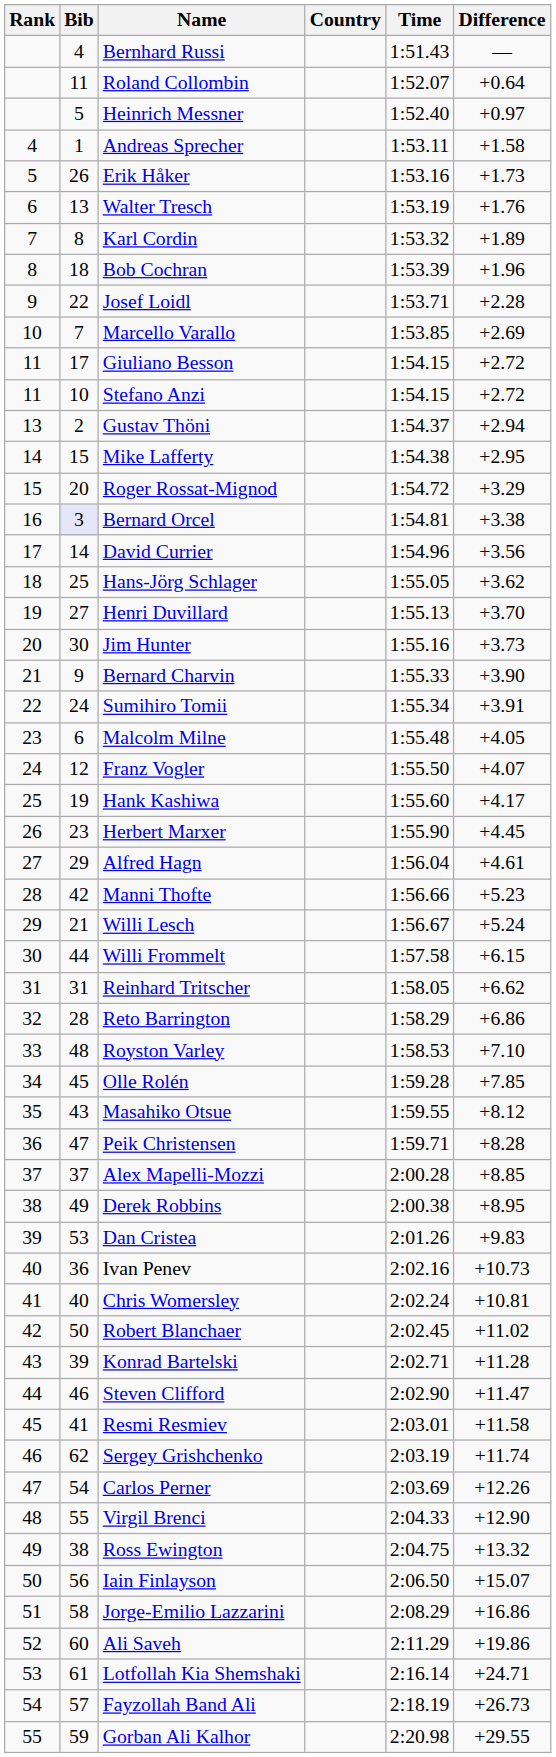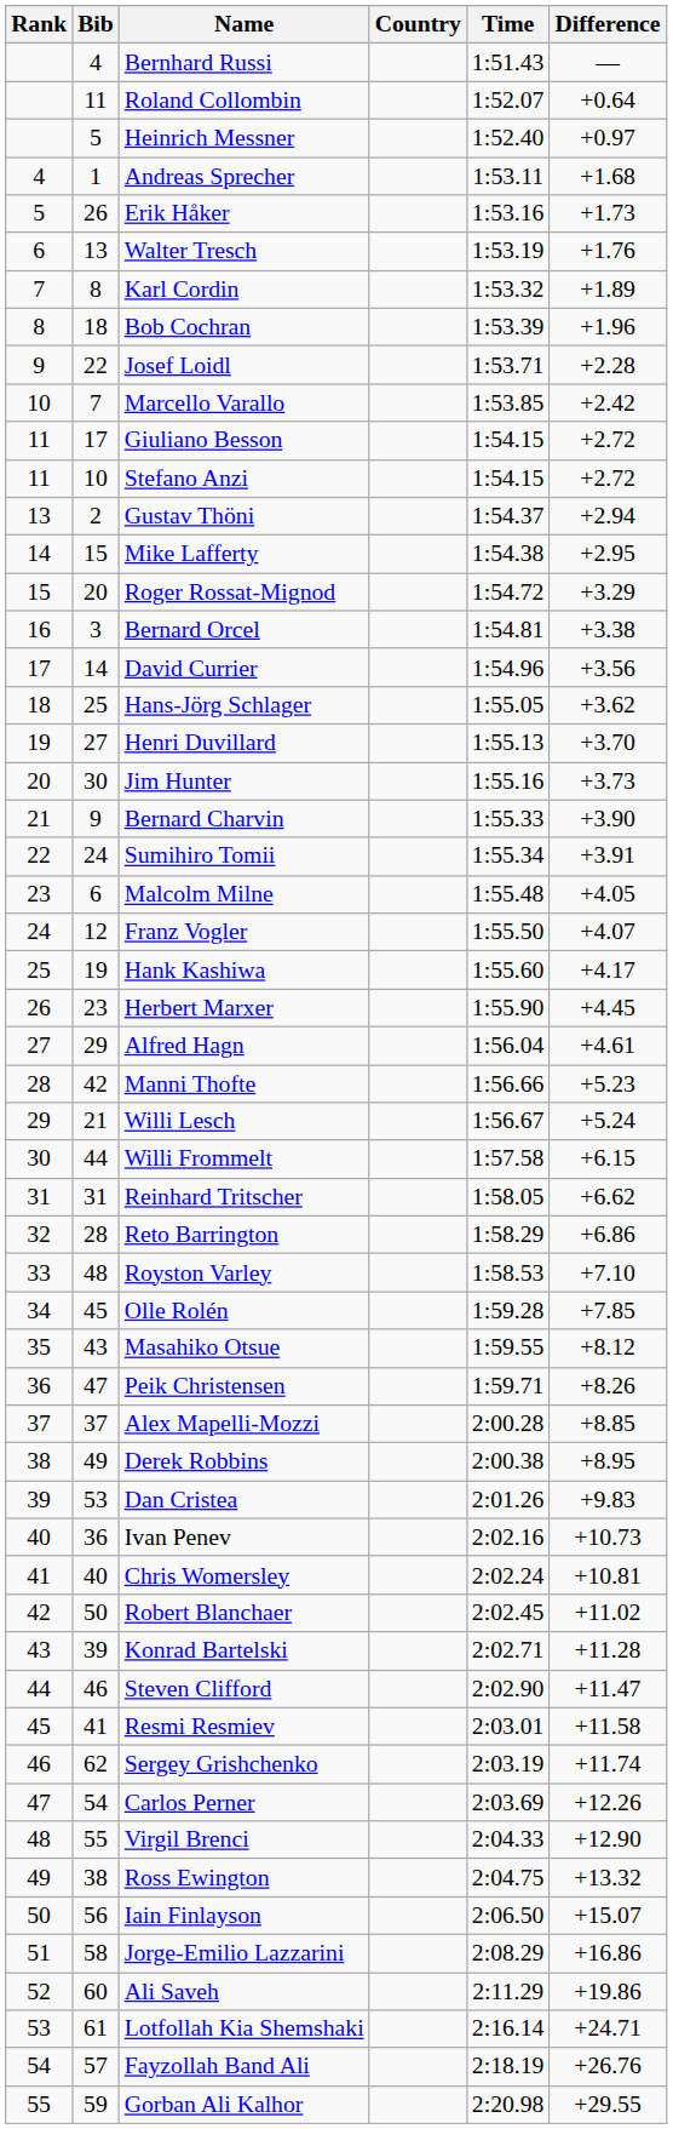 <table class="wikitable sortable" style="text-align:center">
 <tr>
 <th>Rank</th>
 <th>Bib</th>
 <th>Name</th>
 <th>Country</th>
 <th>Time</th>
 <th>Difference</th>
 </tr>
 <tr>
 <td></td>
 <td>4</td>
 <td align=left><a href='#'>Bernhard Russi</a></td>
 <td align=left></td>
 <td>1:51.43</td>
 <td>—</td>
 </tr>
 <tr>
 <td></td>
 <td>11</td>
 <td align=left><a href='#'>Roland Collombin</a></td>
 <td align=left></td>
 <td>1:52.07</td>
 <td>+0.64</td>
 </tr>
 <tr>
 <td></td>
 <td>5</td>
 <td align=left><a href='#'>Heinrich Messner</a></td>
 <td align=left></td>
 <td>1:52.40</td>
 <td>+0.97</td>
 </tr>
 <tr>
 <td>4</td>
 <td>1</td>
 <td align=left><a href='#'>Andreas Sprecher</a></td>
 <td align=left></td>
 <td>1:53.11</td>
-<td>+1.58</td>
+<td>+1.68</td>
 </tr>
 <tr>
 <td>5</td>
 <td>26</td>
 <td align=left><a href='#'>Erik Håker</a></td>
 <td align=left></td>
 <td>1:53.16</td>
 <td>+1.73</td>
 </tr>
 <tr>
 <td>6</td>
 <td>13</td>
 <td align=left><a href='#'>Walter Tresch</a></td>
 <td align=left></td>
 <td>1:53.19</td>
 <td>+1.76</td>
 </tr>
 <tr>
 <td>7</td>
 <td>8</td>
 <td align=left><a href='#'>Karl Cordin</a></td>
 <td align=left></td>
 <td>1:53.32</td>
 <td>+1.89</td>
 </tr>
 <tr>
 <td>8</td>
 <td>18</td>
 <td align=left><a href='#'>Bob Cochran</a></td>
 <td align=left></td>
 <td>1:53.39</td>
 <td>+1.96</td>
 </tr>
 <tr>
 <td>9</td>
 <td>22</td>
 <td align=left><a href='#'>Josef Loidl</a></td>
 <td align=left></td>
 <td>1:53.71</td>
 <td>+2.28</td>
 </tr>
 <tr>
 <td>10</td>
 <td>7</td>
 <td align=left><a href='#'>Marcello Varallo</a></td>
 <td align=left></td>
 <td>1:53.85</td>
-<td>+2.69</td>
+<td>+2.42</td>
 </tr>
 <tr>
 <td>11</td>
 <td>17</td>
 <td align=left><a href='#'>Giuliano Besson</a></td>
 <td align=left></td>
 <td>1:54.15</td>
 <td>+2.72</td>
 </tr>
 <tr>
 <td>11</td>
 <td>10</td>
 <td align=left><a href='#'>Stefano Anzi</a></td>
 <td align=left></td>
 <td>1:54.15</td>
 <td>+2.72</td>
 </tr>
 <tr>
 <td>13</td>
 <td>2</td>
 <td align=left><a href='#'>Gustav Thöni</a></td>
 <td align=left></td>
 <td>1:54.37</td>
 <td>+2.94</td>
 </tr>
 <tr>
 <td>14</td>
 <td>15</td>
 <td align=left><a href='#'>Mike Lafferty</a></td>
 <td align=left></td>
 <td>1:54.38</td>
 <td>+2.95</td>
 </tr>
 <tr>
 <td>15</td>
 <td>20</td>
 <td align=left><a href='#'>Roger Rossat-Mignod</a></td>
 <td align=left></td>
 <td>1:54.72</td>
 <td>+3.29</td>
 </tr>
 <tr>
 <td>16</td>
-<td style="background: lavender;">3</td>
+<td>3</td>
 <td align=left><a href='#'>Bernard Orcel</a></td>
 <td align=left></td>
 <td>1:54.81</td>
 <td>+3.38</td>
 </tr>
 <tr>
 <td>17</td>
 <td>14</td>
 <td align=left><a href='#'>David Currier</a></td>
 <td align=left></td>
 <td>1:54.96</td>
 <td>+3.56</td>
 </tr>
 <tr>
 <td>18</td>
 <td>25</td>
 <td align=left><a href='#'>Hans-Jörg Schlager</a></td>
 <td align=left></td>
 <td>1:55.05</td>
 <td>+3.62</td>
 </tr>
 <tr>
 <td>19</td>
 <td>27</td>
 <td align=left><a href='#'>Henri Duvillard</a></td>
 <td align=left></td>
 <td>1:55.13</td>
 <td>+3.70</td>
 </tr>
 <tr>
 <td>20</td>
 <td>30</td>
 <td align=left><a href='#'>Jim Hunter</a></td>
 <td align=left></td>
 <td>1:55.16</td>
 <td>+3.73</td>
 </tr>
 <tr>
 <td>21</td>
 <td>9</td>
 <td align=left><a href='#'>Bernard Charvin</a></td>
 <td align=left></td>
 <td>1:55.33</td>
 <td>+3.90</td>
 </tr>
 <tr>
 <td>22</td>
 <td>24</td>
 <td align=left><a href='#'>Sumihiro Tomii</a></td>
 <td align=left></td>
 <td>1:55.34</td>
 <td>+3.91</td>
 </tr>
 <tr>
 <td>23</td>
 <td>6</td>
 <td align=left><a href='#'>Malcolm Milne</a></td>
 <td align=left></td>
 <td>1:55.48</td>
 <td>+4.05</td>
 </tr>
 <tr>
 <td>24</td>
 <td>12</td>
 <td align=left><a href='#'>Franz Vogler</a></td>
 <td align=left></td>
 <td>1:55.50</td>
 <td>+4.07</td>
 </tr>
 <tr>
 <td>25</td>
 <td>19</td>
 <td align=left><a href='#'>Hank Kashiwa</a></td>
 <td align=left></td>
 <td>1:55.60</td>
 <td>+4.17</td>
 </tr>
 <tr>
 <td>26</td>
 <td>23</td>
 <td align=left><a href='#'>Herbert Marxer</a></td>
 <td align=left></td>
 <td>1:55.90</td>
 <td>+4.45</td>
 </tr>
 <tr>
 <td>27</td>
 <td>29</td>
 <td align=left><a href='#'>Alfred Hagn</a></td>
 <td align=left></td>
 <td>1:56.04</td>
 <td>+4.61</td>
 </tr>
 <tr>
 <td>28</td>
 <td>42</td>
 <td align=left><a href='#'>Manni Thofte</a></td>
 <td align=left></td>
 <td>1:56.66</td>
 <td>+5.23</td>
 </tr>
 <tr>
 <td>29</td>
 <td>21</td>
 <td align=left><a href='#'>Willi Lesch</a></td>
 <td align=left></td>
 <td>1:56.67</td>
 <td>+5.24</td>
 </tr>
 <tr>
 <td>30</td>
 <td>44</td>
 <td align=left><a href='#'>Willi Frommelt</a></td>
 <td align=left></td>
 <td>1:57.58</td>
 <td>+6.15</td>
 </tr>
 <tr>
 <td>31</td>
 <td>31</td>
 <td align=left><a href='#'>Reinhard Tritscher</a></td>
 <td align=left></td>
 <td>1:58.05</td>
 <td>+6.62</td>
 </tr>
 <tr>
 <td>32</td>
 <td>28</td>
 <td align=left><a href='#'>Reto Barrington</a></td>
 <td align=left></td>
 <td>1:58.29</td>
 <td>+6.86</td>
 </tr>
 <tr>
 <td>33</td>
 <td>48</td>
 <td align=left><a href='#'>Royston Varley</a></td>
 <td align=left></td>
 <td>1:58.53</td>
 <td>+7.10</td>
 </tr>
 <tr>
 <td>34</td>
 <td>45</td>
 <td align=left><a href='#'>Olle Rolén</a></td>
 <td align=left></td>
 <td>1:59.28</td>
 <td>+7.85</td>
 </tr>
 <tr>
 <td>35</td>
 <td>43</td>
 <td align=left><a href='#'>Masahiko Otsue</a></td>
 <td align=left></td>
 <td>1:59.55</td>
 <td>+8.12</td>
 </tr>
 <tr>
 <td>36</td>
 <td>47</td>
 <td align=left><a href='#'>Peik Christensen</a></td>
 <td align=left></td>
 <td>1:59.71</td>
-<td>+8.28</td>
+<td>+8.26</td>
 </tr>
 <tr>
 <td>37</td>
 <td>37</td>
 <td align=left><a href='#'>Alex Mapelli-Mozzi</a></td>
 <td align=left></td>
 <td>2:00.28</td>
 <td>+8.85</td>
 </tr>
 <tr>
 <td>38</td>
 <td>49</td>
 <td align=left><a href='#'>Derek Robbins</a></td>
 <td align=left></td>
 <td>2:00.38</td>
 <td>+8.95</td>
 </tr>
 <tr>
 <td>39</td>
 <td>53</td>
 <td align=left><a href='#'>Dan Cristea</a></td>
 <td align=left></td>
 <td>2:01.26</td>
 <td>+9.83</td>
 </tr>
 <tr>
 <td>40</td>
 <td>36</td>
 <td align=left>Ivan Penev</td>
 <td align=left></td>
 <td>2:02.16</td>
 <td>+10.73</td>
 </tr>
 <tr>
 <td>41</td>
 <td>40</td>
 <td align=left><a href='#'>Chris Womersley</a></td>
 <td align=left></td>
 <td>2:02.24</td>
 <td>+10.81</td>
 </tr>
 <tr>
 <td>42</td>
 <td>50</td>
 <td align=left><a href='#'>Robert Blanchaer</a></td>
 <td align=left></td>
 <td>2:02.45</td>
 <td>+11.02</td>
 </tr>
 <tr>
 <td>43</td>
 <td>39</td>
 <td align=left><a href='#'>Konrad Bartelski</a></td>
 <td align=left></td>
 <td>2:02.71</td>
 <td>+11.28</td>
 </tr>
 <tr>
 <td>44</td>
 <td>46</td>
 <td align=left><a href='#'>Steven Clifford</a></td>
 <td align=left></td>
 <td>2:02.90</td>
 <td>+11.47</td>
 </tr>
 <tr>
 <td>45</td>
 <td>41</td>
 <td align=left><a href='#'>Resmi Resmiev</a></td>
 <td align=left></td>
 <td>2:03.01</td>
 <td>+11.58</td>
 </tr>
 <tr>
 <td>46</td>
 <td>62</td>
 <td align=left><a href='#'>Sergey Grishchenko</a></td>
 <td align=left></td>
 <td>2:03.19</td>
 <td>+11.74</td>
 </tr>
 <tr>
 <td>47</td>
 <td>54</td>
 <td align=left><a href='#'>Carlos Perner</a></td>
 <td align=left></td>
 <td>2:03.69</td>
 <td>+12.26</td>
 </tr>
 <tr>
 <td>48</td>
 <td>55</td>
 <td align=left><a href='#'>Virgil Brenci</a></td>
 <td align=left></td>
 <td>2:04.33</td>
 <td>+12.90</td>
 </tr>
 <tr>
 <td>49</td>
 <td>38</td>
 <td align=left><a href='#'>Ross Ewington</a></td>
 <td align=left></td>
 <td>2:04.75</td>
 <td>+13.32</td>
 </tr>
 <tr>
 <td>50</td>
 <td>56</td>
 <td align=left><a href='#'>Iain Finlayson</a></td>
 <td align=left></td>
 <td>2:06.50</td>
 <td>+15.07</td>
 </tr>
 <tr>
 <td>51</td>
 <td>58</td>
 <td align=left><a href='#'>Jorge-Emilio Lazzarini</a></td>
 <td align=left></td>
 <td>2:08.29</td>
 <td>+16.86</td>
 </tr>
 <tr>
 <td>52</td>
 <td>60</td>
 <td align=left><a href='#'>Ali Saveh</a></td>
 <td align=left></td>
 <td>2:11.29</td>
 <td>+19.86</td>
 </tr>
 <tr>
 <td>53</td>
 <td>61</td>
 <td align=left><a href='#'>Lotfollah Kia Shemshaki</a></td>
 <td align=left></td>
 <td>2:16.14</td>
 <td>+24.71</td>
 </tr>
 <tr>
 <td>54</td>
 <td>57</td>
 <td align=left><a href='#'>Fayzollah Band Ali</a></td>
 <td align=left></td>
 <td>2:18.19</td>
-<td>+26.73</td>
+<td>+26.76</td>
 </tr>
 <tr>
 <td>55</td>
 <td>59</td>
 <td align=left><a href='#'>Gorban Ali Kalhor</a></td>
 <td align=left></td>
 <td>2:20.98</td>
 <td>+29.55</td>
 </tr>
 </table>
